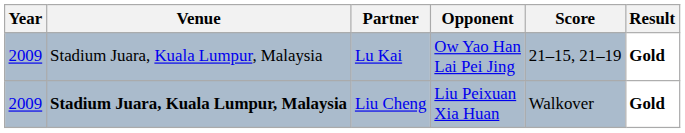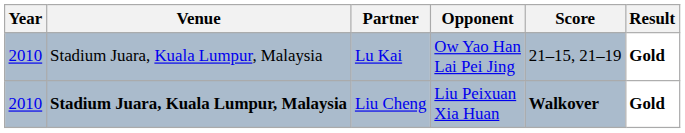 <table class="sortable wikitable" style="font-size: 90%;">
 <tr>
 <th>Year</th>
 <th>Venue</th>
 <th>Partner</th>
 <th>Opponent</th>
 <th>Score</th>
 <th>Result</th>
 </tr>
 <tr style="background:#AABBCC">
-<td align="center"><a href='#'>2009</a></td>
+<td align="center"><a href='#'>2010</a></td>
 <td align="left">Stadium Juara, <a href='#'>Kuala Lumpur</a>, Malaysia</td>
 <td align="left"> <a href='#'>Lu Kai</a></td>
 <td align="left"> <a href='#'>Ow Yao Han</a><br> <a href='#'>Lai Pei Jing</a></td>
 <td align="left">21–15, 21–19</td>
 <td style="text-align:left; background:white"> <strong>Gold</strong></td>
 </tr>
 <tr style="background:#AABBCC">
-<td align="center"><a href='#'>2009</a></td>
+<td align="center"><a href='#'>2010</a></td>
 <td align="left"><strong>Stadium Juara, Kuala Lumpur, Malaysia</strong></td>
 <td align="left"> <a href='#'>Liu Cheng</a></td>
 <td align="left"> <a href='#'>Liu Peixuan</a><br> <a href='#'>Xia Huan</a></td>
-<td align="left">Walkover</td>
+<td align="left"><strong>Walkover</strong></td>
 <td style="text-align:left; background:white"> <strong>Gold</strong></td>
 </tr>
 </table>
